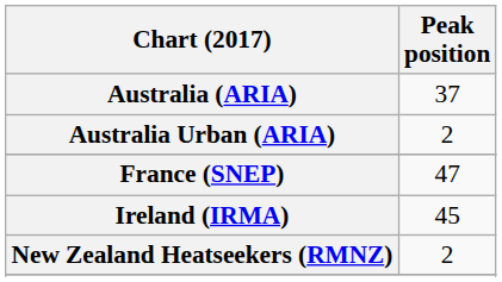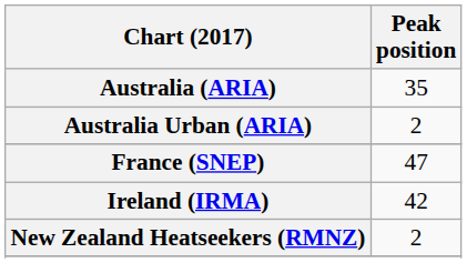 <table class="wikitable sortable plainrowheaders" style="text-align:center">
 <tr>
 <th scope="col">Chart (2017)</th>
 <th scope="col">Peak<br> position</th>
 </tr>
 <tr>
 <th scope="row">Australia (<a href='#'>ARIA</a>)</th>
-<td>37</td>
+<td>35</td>
 </tr>
 <tr>
 <th scope="row">Australia Urban (<a href='#'>ARIA</a>)</th>
 <td>2</td>
 </tr>
 <tr>
 </tr>
 <tr>
 <th scope="row">France (<a href='#'>SNEP</a>)</th>
 <td>47</td>
 </tr>
 <tr>
 <th scope="row">Ireland (<a href='#'>IRMA</a>)</th>
-<td>45</td>
+<td>42</td>
 </tr>
 <tr>
 <th scope="row">New Zealand Heatseekers (<a href='#'>RMNZ</a>)</th>
 <td>2</td>
 </tr>
 <tr>
 </tr>
 <tr>
 </tr>
 <tr>
 </tr>
 <tr>
 </tr>
 <tr>
 </tr>
 <tr>
 </tr>
 </table>
